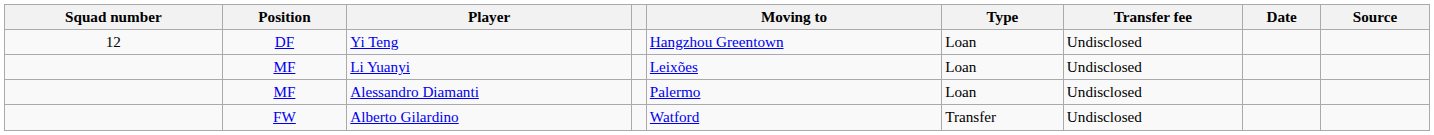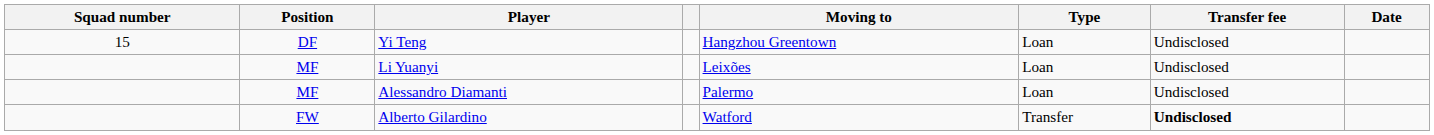 <table class="wikitable sortable" style="width:90%; text-align:left; font-size:95%;">
 <tr>
 <th><strong>Squad number</strong></th>
 <th><strong>Position</strong></th>
 <th><strong>Player</strong></th>
 <th></th>
 <th><strong>Moving to</strong></th>
 <th><strong>Type</strong></th>
 <th><strong>Transfer fee</strong></th>
 <th><strong>Date</strong></th>
-<th><strong>Source</strong></th>
 </tr>
 <tr>
-<td align=center>12</td>
+<td align=center>15</td>
 <td align=center><a href='#'>DF</a></td>
 <td align=left> <a href='#'>Yi Teng</a></td>
 <td align=center></td>
 <td align=left> <a href='#'>Hangzhou Greentown</a></td>
 <td>Loan</td>
 <td>Undisclosed</td>
 <td></td>
-<td align=center></td>
 </tr>
 <tr>
 <td align=center></td>
 <td align=center><a href='#'>MF</a></td>
 <td align=left> <a href='#'>Li Yuanyi</a></td>
 <td align=center></td>
 <td align=left> <a href='#'>Leixões</a></td>
 <td>Loan</td>
 <td>Undisclosed</td>
 <td></td>
-<td align=center></td>
 </tr>
 <tr>
 <td align=center></td>
 <td align=center><a href='#'>MF</a></td>
 <td align=left> <a href='#'>Alessandro Diamanti</a></td>
 <td align=center></td>
 <td align=left> <a href='#'>Palermo</a></td>
 <td>Loan</td>
 <td>Undisclosed</td>
 <td></td>
-<td align=center></td>
 </tr>
 <tr>
 <td align=center></td>
 <td align=center><a href='#'>FW</a></td>
 <td align=left> <a href='#'>Alberto Gilardino</a></td>
 <td align=center></td>
 <td align=left> <a href='#'>Watford</a></td>
 <td>Transfer</td>
-<td>Undisclosed</td>
+<td><strong>Undisclosed</strong></td>
 <td></td>
-<td align=center></td>
 </tr>
 </table>
